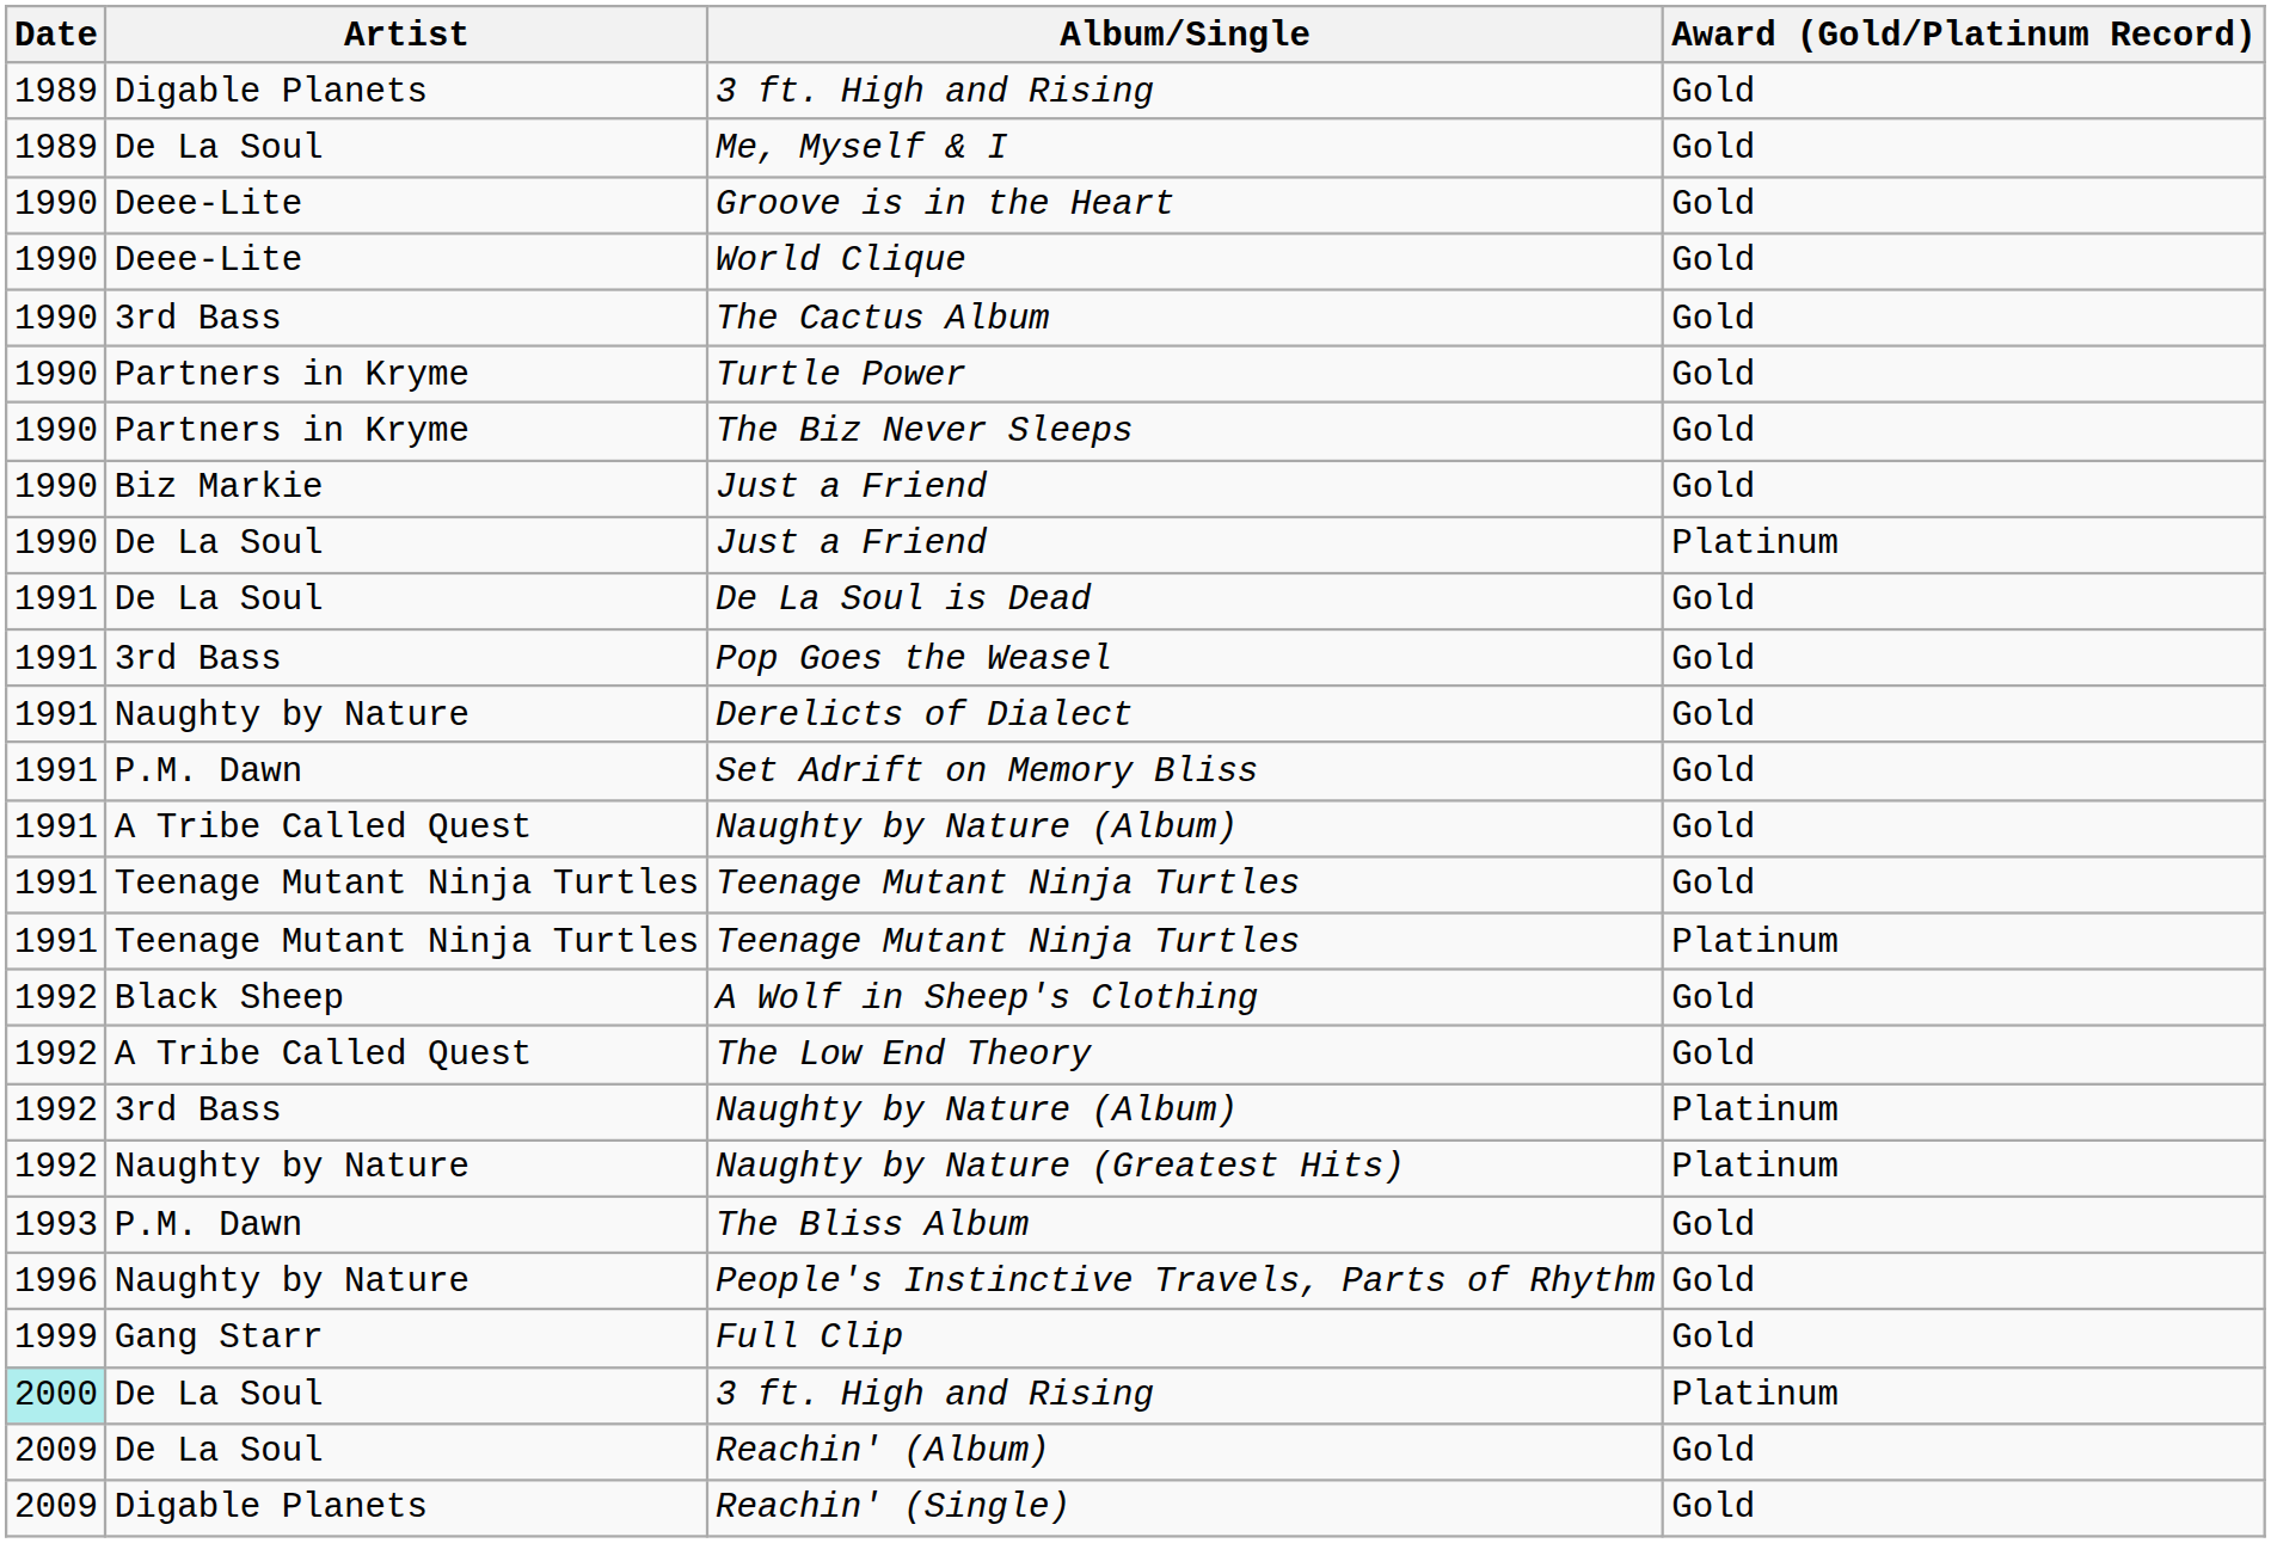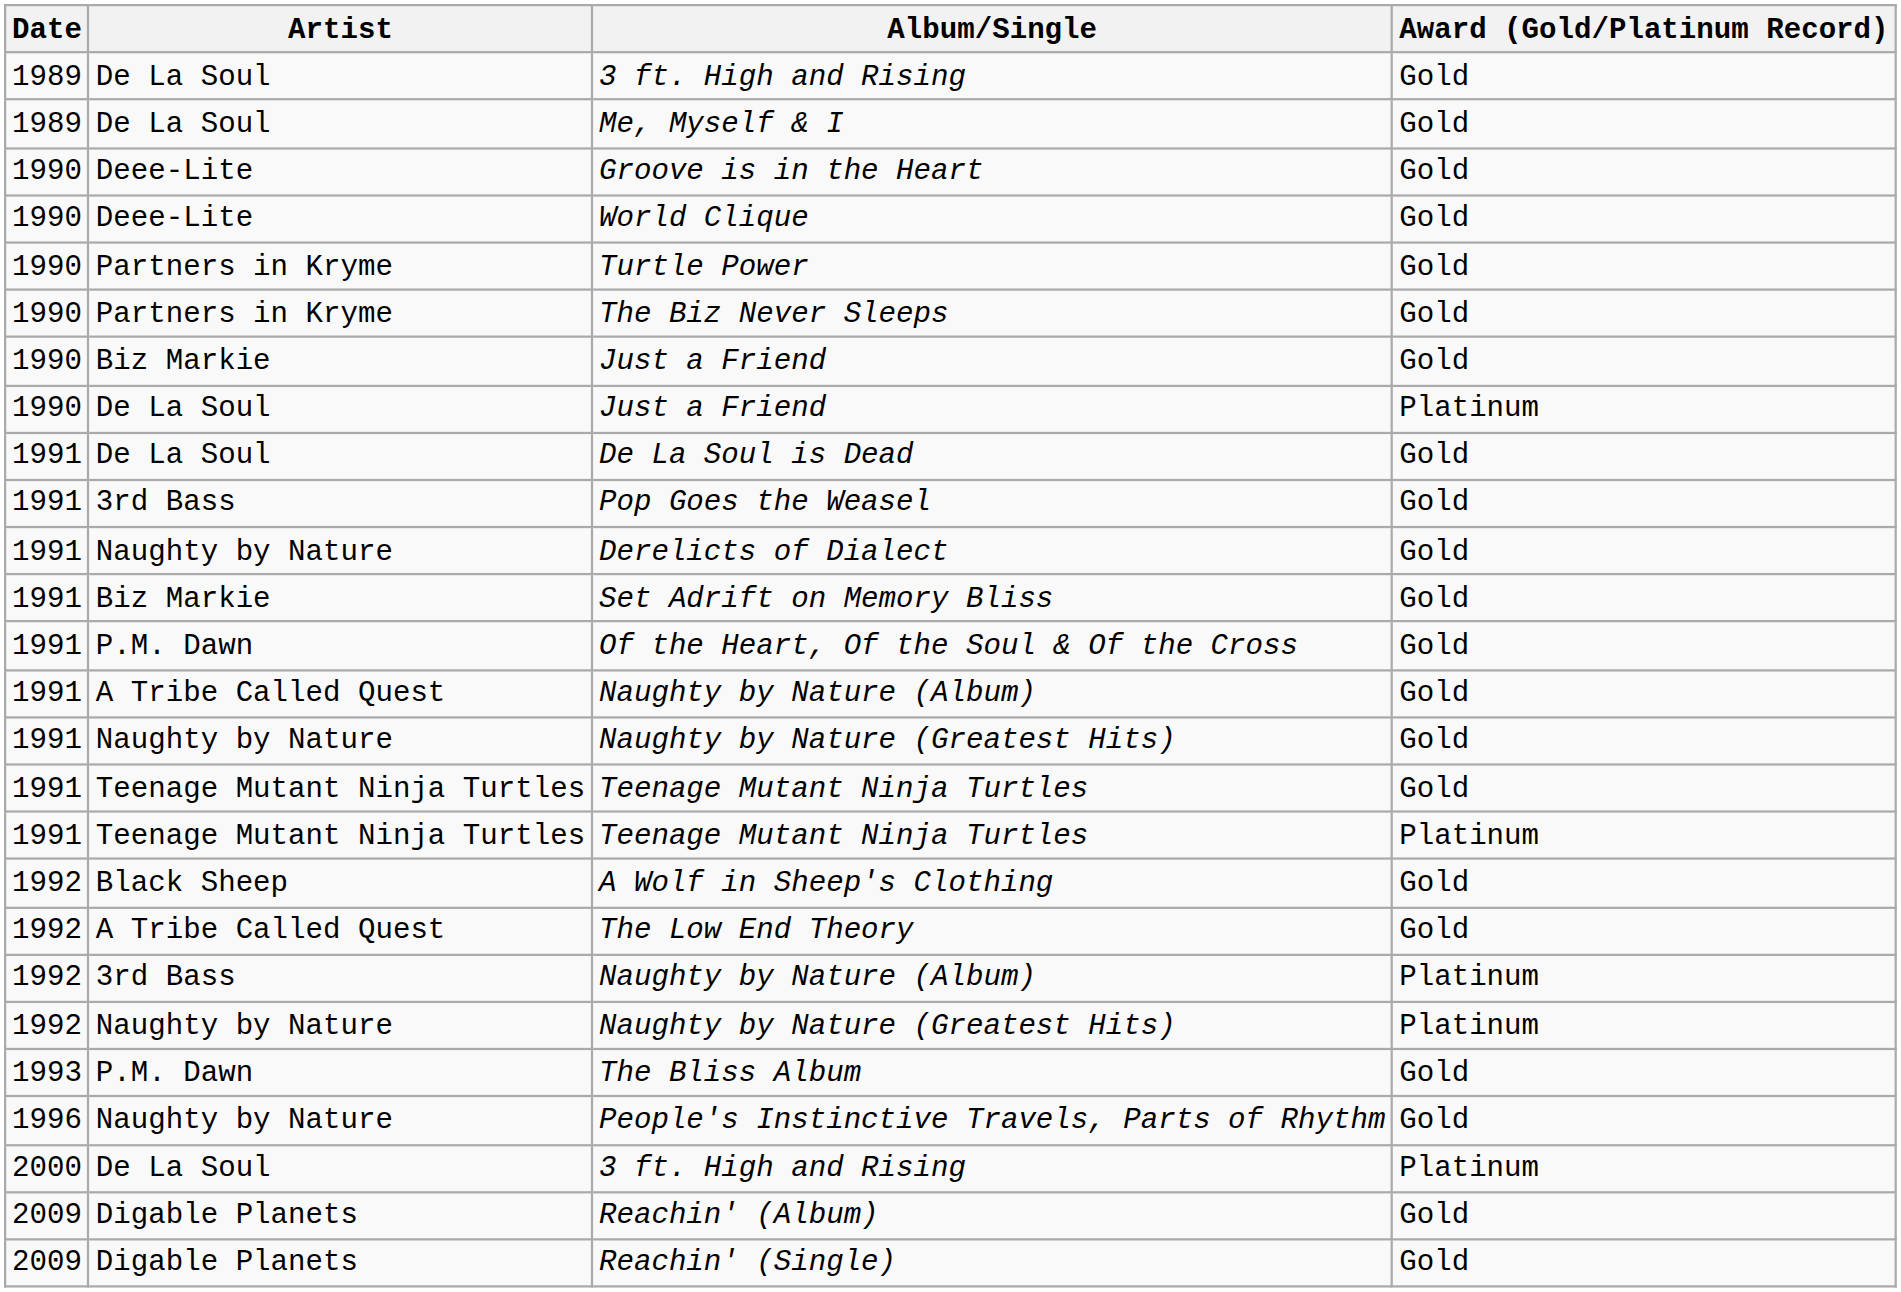 <table class="wikitable">
 <tr>
 <th>Date</th>
 <th>Artist</th>
 <th>Album/Single</th>
 <th>Award (Gold/Platinum Record)</th>
 </tr>
 <tr>
 <td>1989</td>
-<td>Digable Planets</td>
+<td>De La Soul</td>
 <td><em>3 ft. High and Rising</em></td>
 <td>Gold</td>
 </tr>
 <tr>
 <td>1989</td>
 <td>De La Soul</td>
 <td><em>Me, Myself & I</em></td>
 <td>Gold</td>
 </tr>
 <tr>
 <td>1990</td>
 <td>Deee-Lite</td>
 <td><em>Groove is in the Heart</em></td>
 <td>Gold</td>
 </tr>
 <tr>
 <td>1990</td>
 <td>Deee-Lite</td>
 <td><em>World Clique</em></td>
-<td>Gold</td>
-</tr>
-<tr>
-<td>1990</td>
-<td>3rd Bass</td>
-<td><em>The Cactus Album</em></td>
 <td>Gold</td>
 </tr>
 <tr>
 <td>1990</td>
 <td>Partners in Kryme</td>
 <td><em>Turtle Power</em></td>
 <td>Gold</td>
 </tr>
 <tr>
 <td>1990</td>
 <td>Partners in Kryme</td>
 <td><em>The Biz Never Sleeps</em></td>
 <td>Gold</td>
 </tr>
 <tr>
 <td>1990</td>
 <td>Biz Markie</td>
 <td><em>Just a Friend</em></td>
 <td>Gold</td>
 </tr>
 <tr>
 <td>1990</td>
 <td>De La Soul</td>
 <td><em>Just a Friend</em></td>
 <td>Platinum</td>
 </tr>
 <tr>
 <td>1991</td>
 <td>De La Soul</td>
 <td><em>De La Soul is Dead</em></td>
 <td>Gold</td>
 </tr>
 <tr>
 <td>1991</td>
 <td>3rd Bass</td>
 <td><em>Pop Goes the Weasel</em></td>
 <td>Gold</td>
 </tr>
 <tr>
 <td>1991</td>
 <td>Naughty by Nature</td>
 <td><em>Derelicts of Dialect</em></td>
 <td>Gold</td>
 </tr>
 <tr>
 <td>1991</td>
+<td>Biz Markie</td>
+<td><em>Set Adrift on Memory Bliss</em></td>
+<td>Gold</td>
+</tr>
+<tr>
+<td>1991</td>
 <td>P.M. Dawn</td>
-<td><em>Set Adrift on Memory Bliss</em></td>
+<td><em>Of the Heart, Of the Soul & Of the Cross</em></td>
 <td>Gold</td>
 </tr>
 <tr>
 <td>1991</td>
 <td>A Tribe Called Quest</td>
 <td><em>Naughty by Nature (Album)</em></td>
+<td>Gold</td>
+</tr>
+<tr>
+<td>1991</td>
+<td>Naughty by Nature</td>
+<td><em>Naughty by Nature (Greatest Hits)</em></td>
 <td>Gold</td>
 </tr>
 <tr>
 <td>1991</td>
 <td>Teenage Mutant Ninja Turtles</td>
 <td><em>Teenage Mutant Ninja Turtles</em></td>
 <td>Gold</td>
 </tr>
 <tr>
 <td>1991</td>
 <td>Teenage Mutant Ninja Turtles</td>
 <td><em>Teenage Mutant Ninja Turtles</em></td>
 <td>Platinum</td>
 </tr>
 <tr>
 <td>1992</td>
 <td>Black Sheep</td>
 <td><em>A Wolf in Sheep's Clothing</em></td>
 <td>Gold</td>
 </tr>
 <tr>
 <td>1992</td>
 <td>A Tribe Called Quest</td>
 <td><em>The Low End Theory</em></td>
 <td>Gold</td>
 </tr>
 <tr>
 <td>1992</td>
 <td>3rd Bass</td>
 <td><em>Naughty by Nature (Album)</em></td>
 <td>Platinum</td>
 </tr>
 <tr>
 <td>1992</td>
 <td>Naughty by Nature</td>
 <td><em>Naughty by Nature (Greatest Hits)</em></td>
 <td>Platinum</td>
 </tr>
 <tr>
 <td>1993</td>
 <td>P.M. Dawn</td>
 <td><em>The Bliss Album</em></td>
 <td>Gold</td>
 </tr>
 <tr>
 <td>1996</td>
 <td>Naughty by Nature</td>
 <td><em>People's Instinctive Travels, Parts of Rhythm</em></td>
 <td>Gold</td>
 </tr>
 <tr>
-<td>1999</td>
-<td>Gang Starr</td>
-<td><em>Full Clip</em></td>
-<td>Gold</td>
-</tr>
-<tr>
-<td style="background: paleturquoise;">2000</td>
+<td>2000</td>
 <td>De La Soul</td>
 <td><em>3 ft. High and Rising</em></td>
 <td>Platinum</td>
 </tr>
 <tr>
 <td>2009</td>
-<td>De La Soul</td>
+<td>Digable Planets</td>
 <td><em>Reachin' (Album)</em></td>
 <td>Gold</td>
 </tr>
 <tr>
 <td>2009</td>
 <td>Digable Planets</td>
 <td><em>Reachin' (Single)</em></td>
 <td>Gold</td>
 </tr>
 </table>
